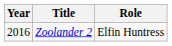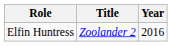 <table class="wikitable sortable">
 <tr>
+<th>Role</th>
+<th>Title</th>
 <th>Year</th>
-<th>Title</th>
-<th>Role</th>
 </tr>
 <tr>
+<td>Elfin Huntress</td>
+<td><em><a href='#'>Zoolander 2</a></em></td>
 <td>2016</td>
-<td><em><a href='#'>Zoolander 2</a></em></td>
-<td>Elfin Huntress</td>
 </tr>
 </table>
